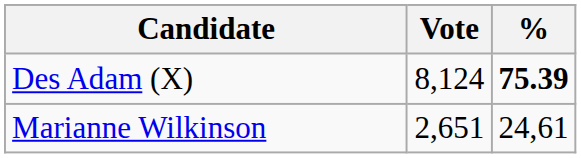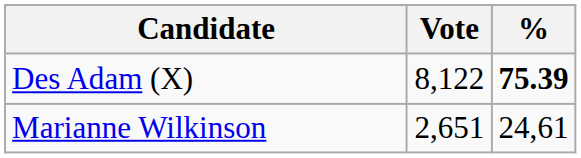 <table class="wikitable">
 <tr>
 <th bgcolor="#DDDDFF" width="200px">Candidate</th>
 <th bgcolor="#DDDDFF">Vote</th>
 <th bgcolor="#DDDDFF">%</th>
 </tr>
 <tr>
 <td><a href='#'>Des Adam</a> (X)</td>
-<td>8,124</td>
+<td>8,122</td>
 <td><strong>75.39</strong></td>
 </tr>
 <tr>
 <td><a href='#'>Marianne Wilkinson</a></td>
 <td>2,651</td>
 <td>24,61</td>
 </tr>
 </table>
